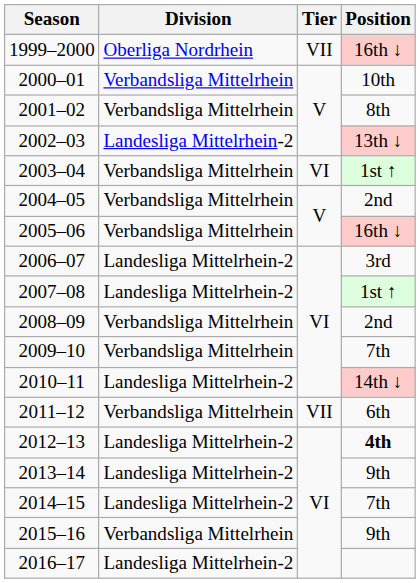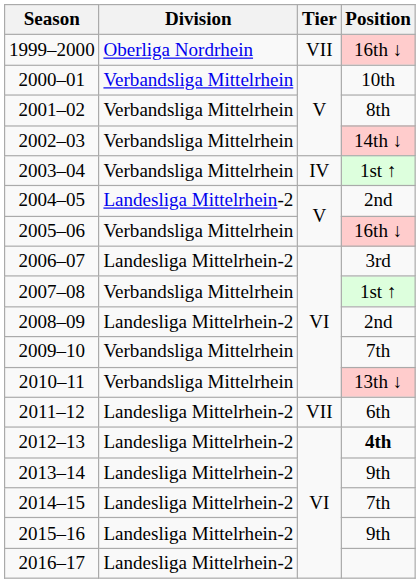 <table class="wikitable">
 <tr>
 <th>Season</th>
 <th>Division</th>
 <th>Tier</th>
 <th>Position</th>
 </tr>
 <tr align="center">
 <td>1999–2000</td>
 <td align="left"><a href='#'>Oberliga Nordrhein</a></td>
 <td>VII</td>
 <td bgcolor="#ffcccc">16th ↓</td>
 </tr>
 <tr align="center">
 <td>2000–01</td>
 <td align="left"><a href='#'>Verbandsliga Mittelrhein</a></td>
 <td rowspan=3>V</td>
 <td>10th</td>
 </tr>
 <tr align="center">
 <td>2001–02</td>
 <td align="left">Verbandsliga Mittelrhein</td>
 <td>8th</td>
 </tr>
 <tr align="center">
 <td>2002–03</td>
-<td align="left"><a href='#'>Landesliga Mittelrhein</a>-2</td>
-<td bgcolor="#ffcccc">13th ↓</td>
+<td align="left">Verbandsliga Mittelrhein</td>
+<td bgcolor="#ffcccc">14th ↓</td>
 </tr>
 <tr align="center">
 <td>2003–04</td>
 <td align="left">Verbandsliga Mittelrhein</td>
-<td>VI</td>
+<td>IV</td>
 <td bgcolor="#ddffdd">1st ↑</td>
 </tr>
 <tr align="center">
 <td>2004–05</td>
-<td align="left">Verbandsliga Mittelrhein</td>
+<td align="left"><a href='#'>Landesliga Mittelrhein</a>-2</td>
 <td rowspan=2>V</td>
 <td>2nd</td>
 </tr>
 <tr align="center">
 <td>2005–06</td>
 <td align="left">Verbandsliga Mittelrhein</td>
 <td bgcolor="#ffcccc">16th ↓</td>
 </tr>
 <tr align="center">
 <td>2006–07</td>
 <td align="left">Landesliga Mittelrhein-2</td>
 <td rowspan=5>VI</td>
 <td>3rd</td>
 </tr>
 <tr align="center">
 <td>2007–08</td>
-<td align="left">Landesliga Mittelrhein-2</td>
+<td align="left">Verbandsliga Mittelrhein</td>
 <td bgcolor="#ddffdd">1st ↑</td>
 </tr>
 <tr align="center">
 <td>2008–09</td>
-<td align="left">Verbandsliga Mittelrhein</td>
+<td align="left">Landesliga Mittelrhein-2</td>
 <td>2nd</td>
 </tr>
 <tr align="center">
 <td>2009–10</td>
 <td align="left">Verbandsliga Mittelrhein</td>
 <td>7th</td>
 </tr>
 <tr align="center">
 <td>2010–11</td>
-<td align="left">Landesliga Mittelrhein-2</td>
-<td bgcolor="#ffcccc">14th ↓</td>
+<td align="left">Verbandsliga Mittelrhein</td>
+<td bgcolor="#ffcccc">13th ↓</td>
 </tr>
 <tr align="center">
 <td>2011–12</td>
-<td align="left">Verbandsliga Mittelrhein</td>
+<td align="left">Landesliga Mittelrhein-2</td>
 <td>VII</td>
 <td>6th</td>
 </tr>
 <tr align="center">
 <td>2012–13</td>
 <td align="left">Landesliga Mittelrhein-2</td>
 <td rowspan=5>VI</td>
 <td><strong>4th</strong></td>
 </tr>
 <tr align="center">
 <td>2013–14</td>
 <td align="left">Landesliga Mittelrhein-2</td>
 <td>9th</td>
 </tr>
 <tr align="center">
 <td>2014–15</td>
 <td align="left">Landesliga Mittelrhein-2</td>
 <td>7th</td>
 </tr>
 <tr align="center">
 <td>2015–16</td>
-<td align="left">Verbandsliga Mittelrhein</td>
+<td align="left">Landesliga Mittelrhein-2</td>
 <td>9th</td>
 </tr>
 <tr align="center">
 <td>2016–17</td>
 <td align="left">Landesliga Mittelrhein-2</td>
 <td></td>
 </tr>
 </table>
